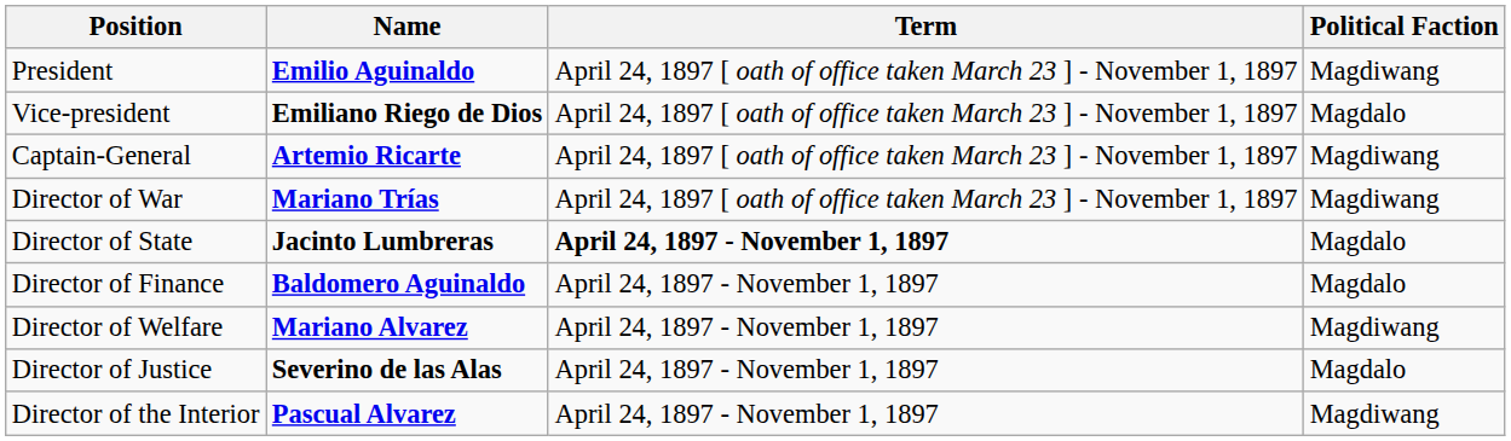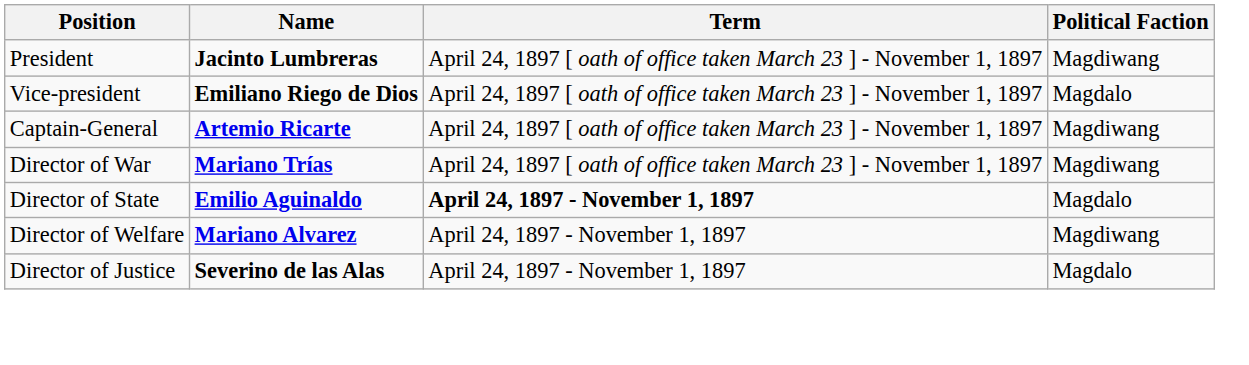 <table class=wikitable>
 <tr>
 <th>Position</th>
 <th>Name</th>
 <th>Term</th>
 <th>Political Faction</th>
 </tr>
 <tr>
 <td>President</td>
-<td><strong><a href='#'>Emilio Aguinaldo</a></strong></td>
+<td><strong>Jacinto Lumbreras</strong></td>
 <td>April 24, 1897 [ <em>oath of office taken March 23</em> ] - November 1, 1897</td>
 <td>Magdiwang</td>
 </tr>
 <tr>
 <td>Vice-president</td>
 <td><strong>Emiliano Riego de Dios</strong></td>
 <td>April 24, 1897  [ <em>oath of office taken March 23</em> ] - November 1, 1897</td>
 <td>Magdalo</td>
 </tr>
 <tr>
 <td>Captain-General</td>
 <td><strong><a href='#'>Artemio Ricarte</a></strong></td>
 <td>April 24, 1897 [ <em>oath of office taken March 23</em> ] - November 1, 1897</td>
 <td>Magdiwang</td>
 </tr>
 <tr>
 <td>Director of War</td>
 <td><strong><a href='#'>Mariano Trías</a></strong></td>
 <td>April 24, 1897  [ <em>oath of office taken March 23</em> ] - November 1, 1897</td>
 <td>Magdiwang</td>
 </tr>
 <tr>
 <td>Director of State</td>
-<td><strong>Jacinto Lumbreras</strong></td>
+<td><strong><a href='#'>Emilio Aguinaldo</a></strong></td>
 <td><strong>April 24, 1897 - November 1, 1897</strong></td>
-<td>Magdalo</td>
-</tr>
-<tr>
-<td>Director of Finance</td>
-<td><strong><a href='#'>Baldomero Aguinaldo</a></strong></td>
-<td>April 24, 1897 - November 1, 1897</td>
 <td>Magdalo</td>
 </tr>
 <tr>
 <td>Director of Welfare</td>
 <td><strong><a href='#'>Mariano Alvarez</a></strong></td>
 <td>April 24, 1897 - November 1, 1897</td>
 <td>Magdiwang</td>
 </tr>
 <tr>
 <td>Director of Justice</td>
 <td><strong>Severino de las Alas</strong></td>
 <td>April 24, 1897 - November 1, 1897</td>
 <td>Magdalo</td>
 </tr>
-<tr>
-<td>Director of the Interior</td>
-<td><strong><a href='#'>Pascual Alvarez</a></strong></td>
-<td>April 24, 1897 - November 1, 1897</td>
-<td>Magdiwang</td>
-</tr>
 </table>
